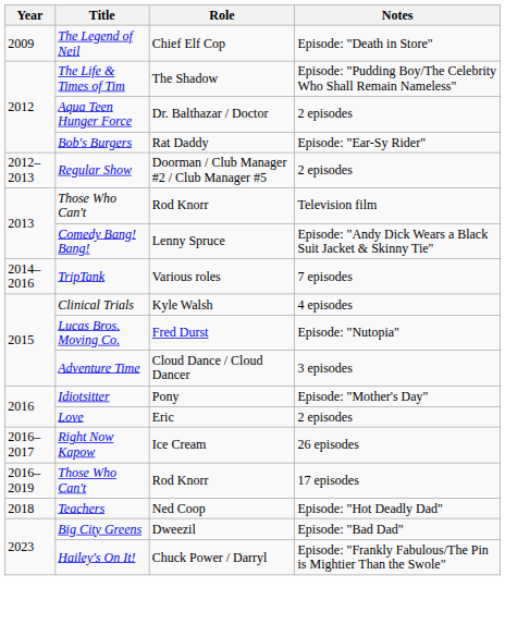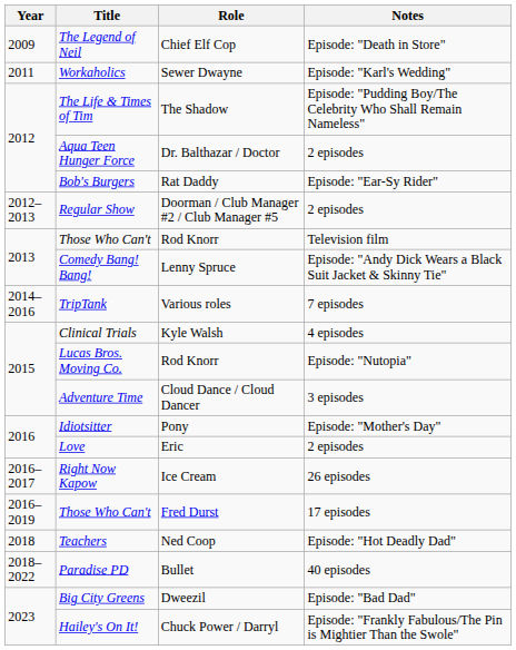 <table class="wikitable sortable">
 <tr>
 <th>Year</th>
 <th>Title</th>
 <th>Role</th>
 <th>Notes</th>
 </tr>
 <tr>
 <td>2009</td>
 <td><em><a href='#'>The Legend of Neil</a></em></td>
 <td>Chief Elf Cop</td>
 <td>Episode: "Death in Store"</td>
+</tr>
+<tr>
+<td>2011</td>
+<td><em><a href='#'>Workaholics</a></em></td>
+<td>Sewer Dwayne</td>
+<td>Episode: "Karl's Wedding"</td>
 </tr>
 <tr>
 <td rowspan="3">2012</td>
 <td><em><a href='#'>The Life & Times of Tim</a></em></td>
 <td>The Shadow</td>
 <td>Episode: "Pudding Boy/The Celebrity Who Shall Remain Nameless"</td>
 </tr>
 <tr>
 <td><em><a href='#'>Aqua Teen Hunger Force</a></em></td>
 <td>Dr. Balthazar / Doctor</td>
 <td>2 episodes</td>
 </tr>
 <tr>
 <td><em><a href='#'>Bob's Burgers</a></em></td>
 <td>Rat Daddy</td>
 <td>Episode: "Ear-Sy Rider"</td>
 </tr>
 <tr>
 <td>2012–2013</td>
 <td><em><a href='#'>Regular Show</a></em></td>
 <td>Doorman / Club Manager #2 / Club Manager #5</td>
 <td>2 episodes</td>
 </tr>
 <tr>
 <td rowspan="2">2013</td>
 <td><em>Those Who Can't</em></td>
 <td>Rod Knorr</td>
 <td>Television film</td>
 </tr>
 <tr>
 <td><a href='#'><em>Comedy Bang! Bang!</em></a></td>
 <td>Lenny Spruce</td>
 <td>Episode: "Andy Dick Wears a Black Suit Jacket & Skinny Tie"</td>
 </tr>
 <tr>
 <td>2014–2016</td>
 <td><em><a href='#'>TripTank</a></em></td>
 <td>Various roles</td>
 <td>7 episodes</td>
 </tr>
 <tr>
 <td rowspan="3">2015</td>
 <td><em>Clinical Trials</em></td>
 <td>Kyle Walsh</td>
 <td>4 episodes</td>
 </tr>
 <tr>
 <td><em><a href='#'>Lucas Bros. Moving Co.</a></em></td>
-<td><a href='#'>Fred Durst</a></td>
+<td>Rod Knorr</td>
 <td>Episode: "Nutopia"</td>
 </tr>
 <tr>
 <td><em><a href='#'>Adventure Time</a></em></td>
 <td>Cloud Dance / Cloud Dancer</td>
 <td>3 episodes</td>
 </tr>
 <tr>
 <td rowspan="2">2016</td>
 <td><em><a href='#'>Idiotsitter</a></em></td>
 <td>Pony</td>
 <td>Episode: "Mother's Day"</td>
 </tr>
 <tr>
 <td><a href='#'><em>Love</em></a></td>
 <td>Eric</td>
 <td>2 episodes</td>
 </tr>
 <tr>
 <td>2016–2017</td>
 <td><em><a href='#'>Right Now Kapow</a></em></td>
 <td>Ice Cream</td>
 <td>26 episodes</td>
 </tr>
 <tr>
 <td>2016–2019</td>
 <td><em><a href='#'>Those Who Can't</a></em></td>
-<td>Rod Knorr</td>
+<td><a href='#'>Fred Durst</a></td>
 <td>17 episodes</td>
 </tr>
 <tr>
 <td>2018</td>
 <td><a href='#'><em>Teachers</em></a></td>
 <td>Ned Coop</td>
 <td>Episode: "Hot Deadly Dad"</td>
+</tr>
+<tr>
+<td>2018–2022</td>
+<td><em><a href='#'>Paradise PD</a></em></td>
+<td>Bullet</td>
+<td>40 episodes</td>
 </tr>
 <tr>
 <td rowspan="2">2023</td>
 <td><em><a href='#'>Big City Greens</a></em></td>
 <td>Dweezil</td>
 <td>Episode: "Bad Dad"</td>
 </tr>
 <tr>
 <td><em><a href='#'>Hailey's On It!</a></em></td>
 <td>Chuck Power / Darryl</td>
 <td>Episode: "Frankly Fabulous/The Pin is Mightier Than the Swole"</td>
 </tr>
 </table>
